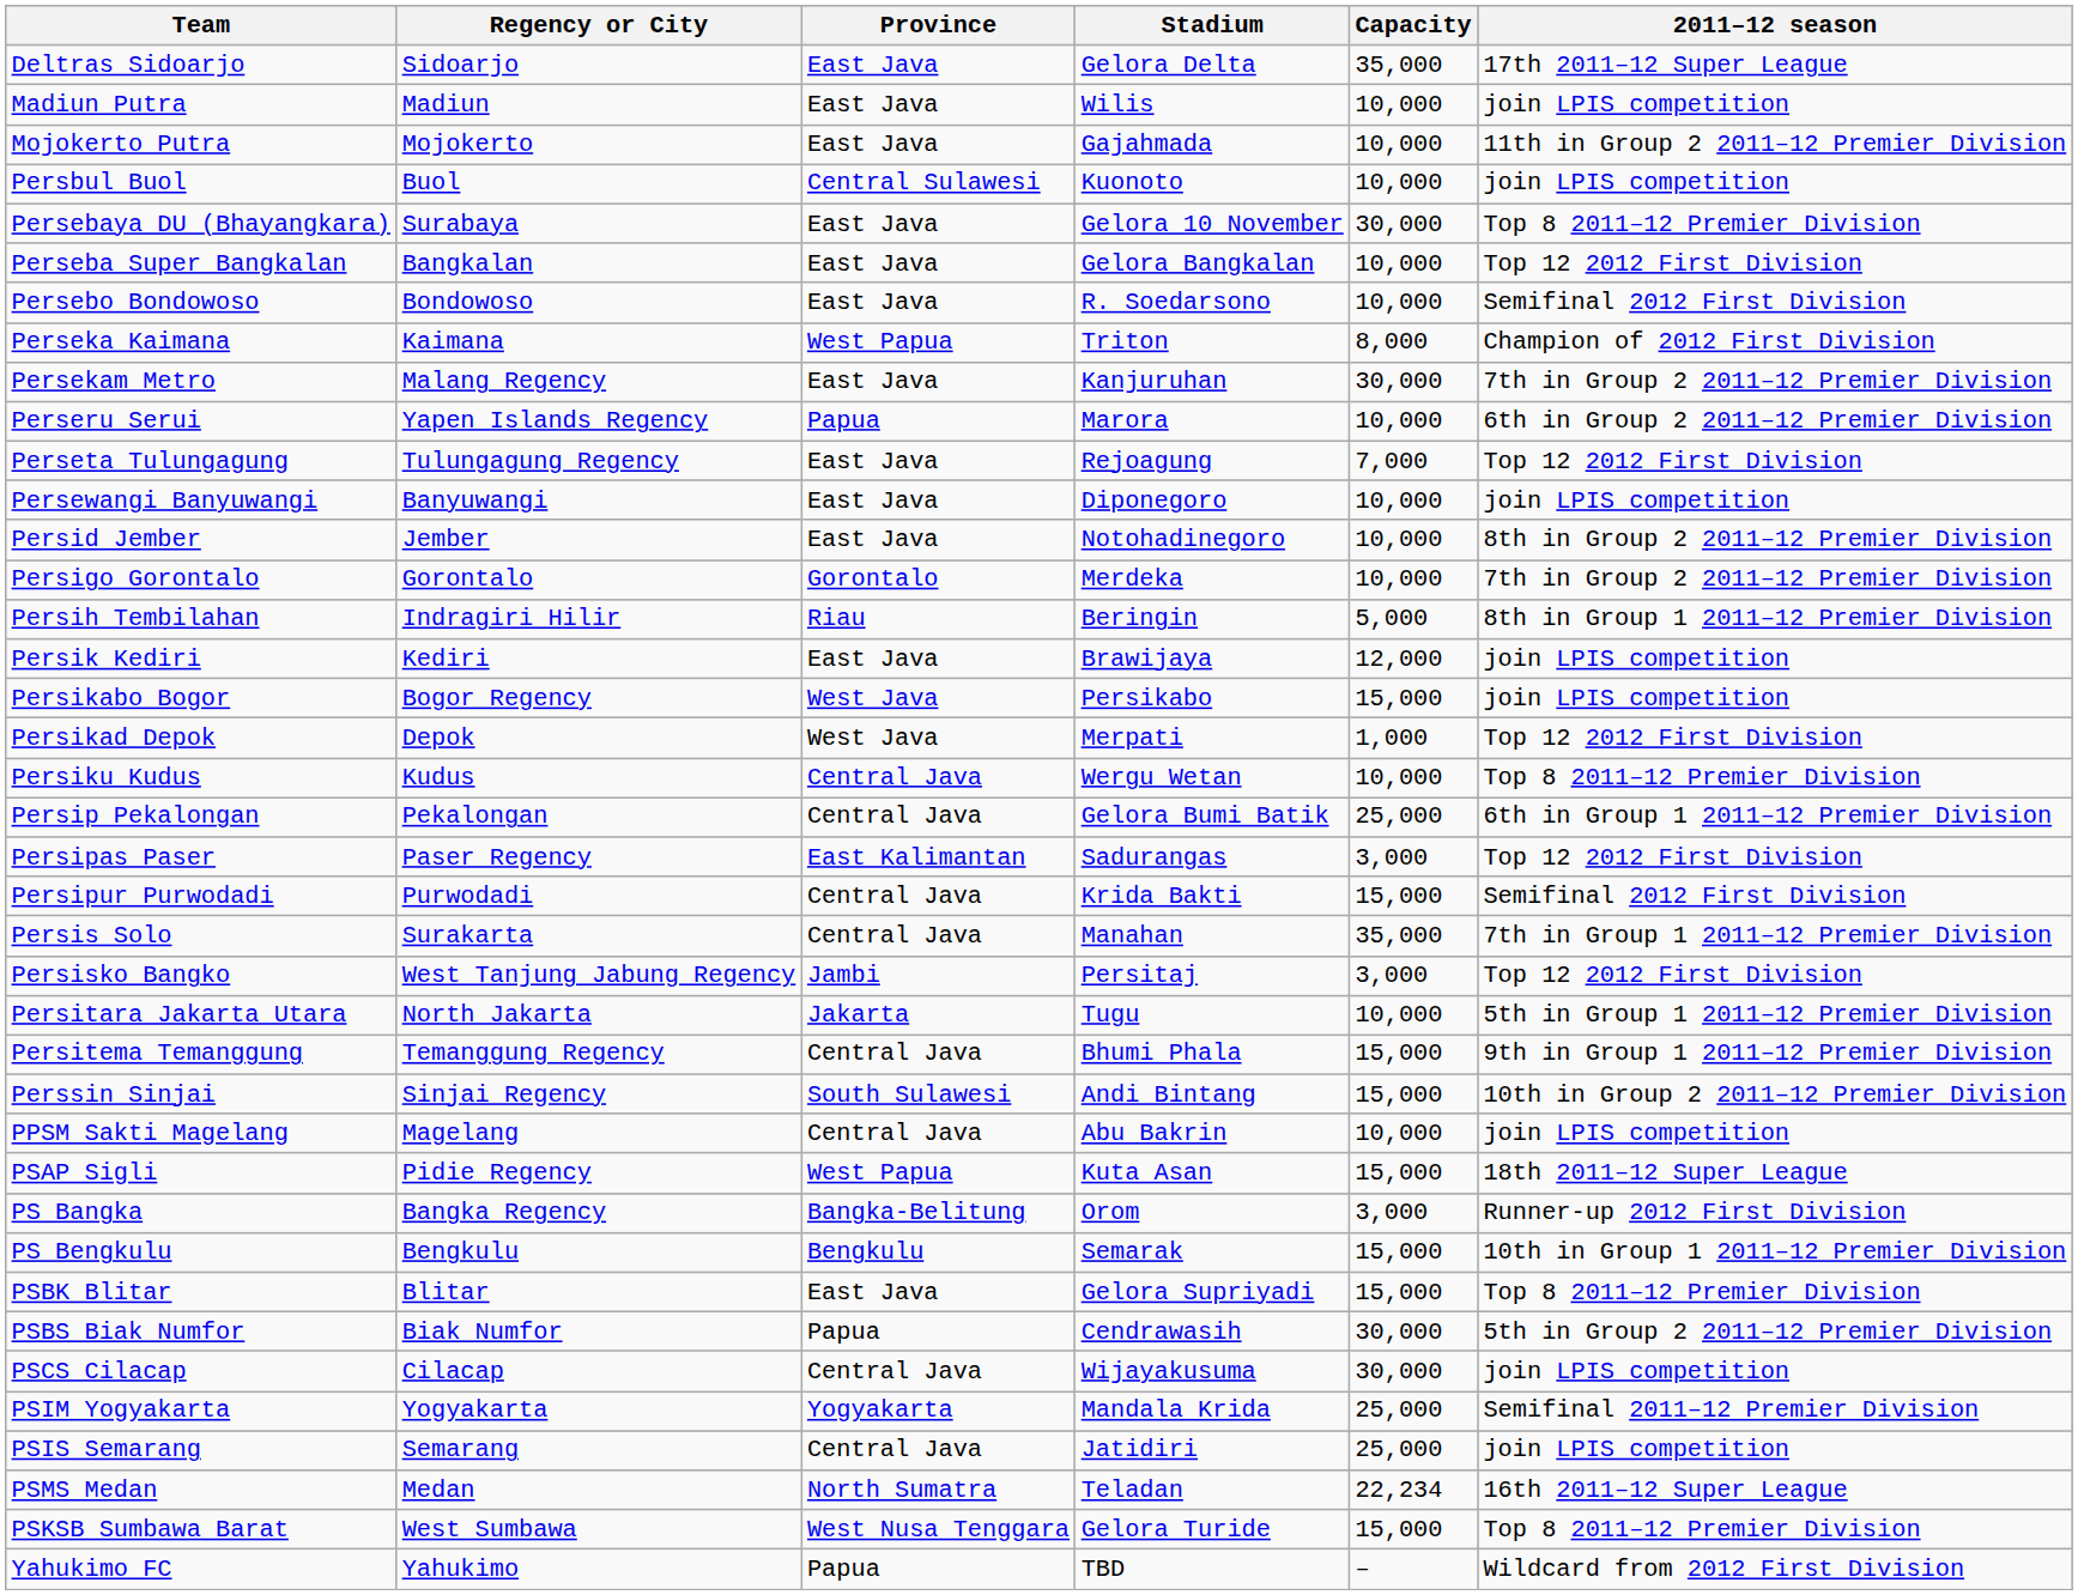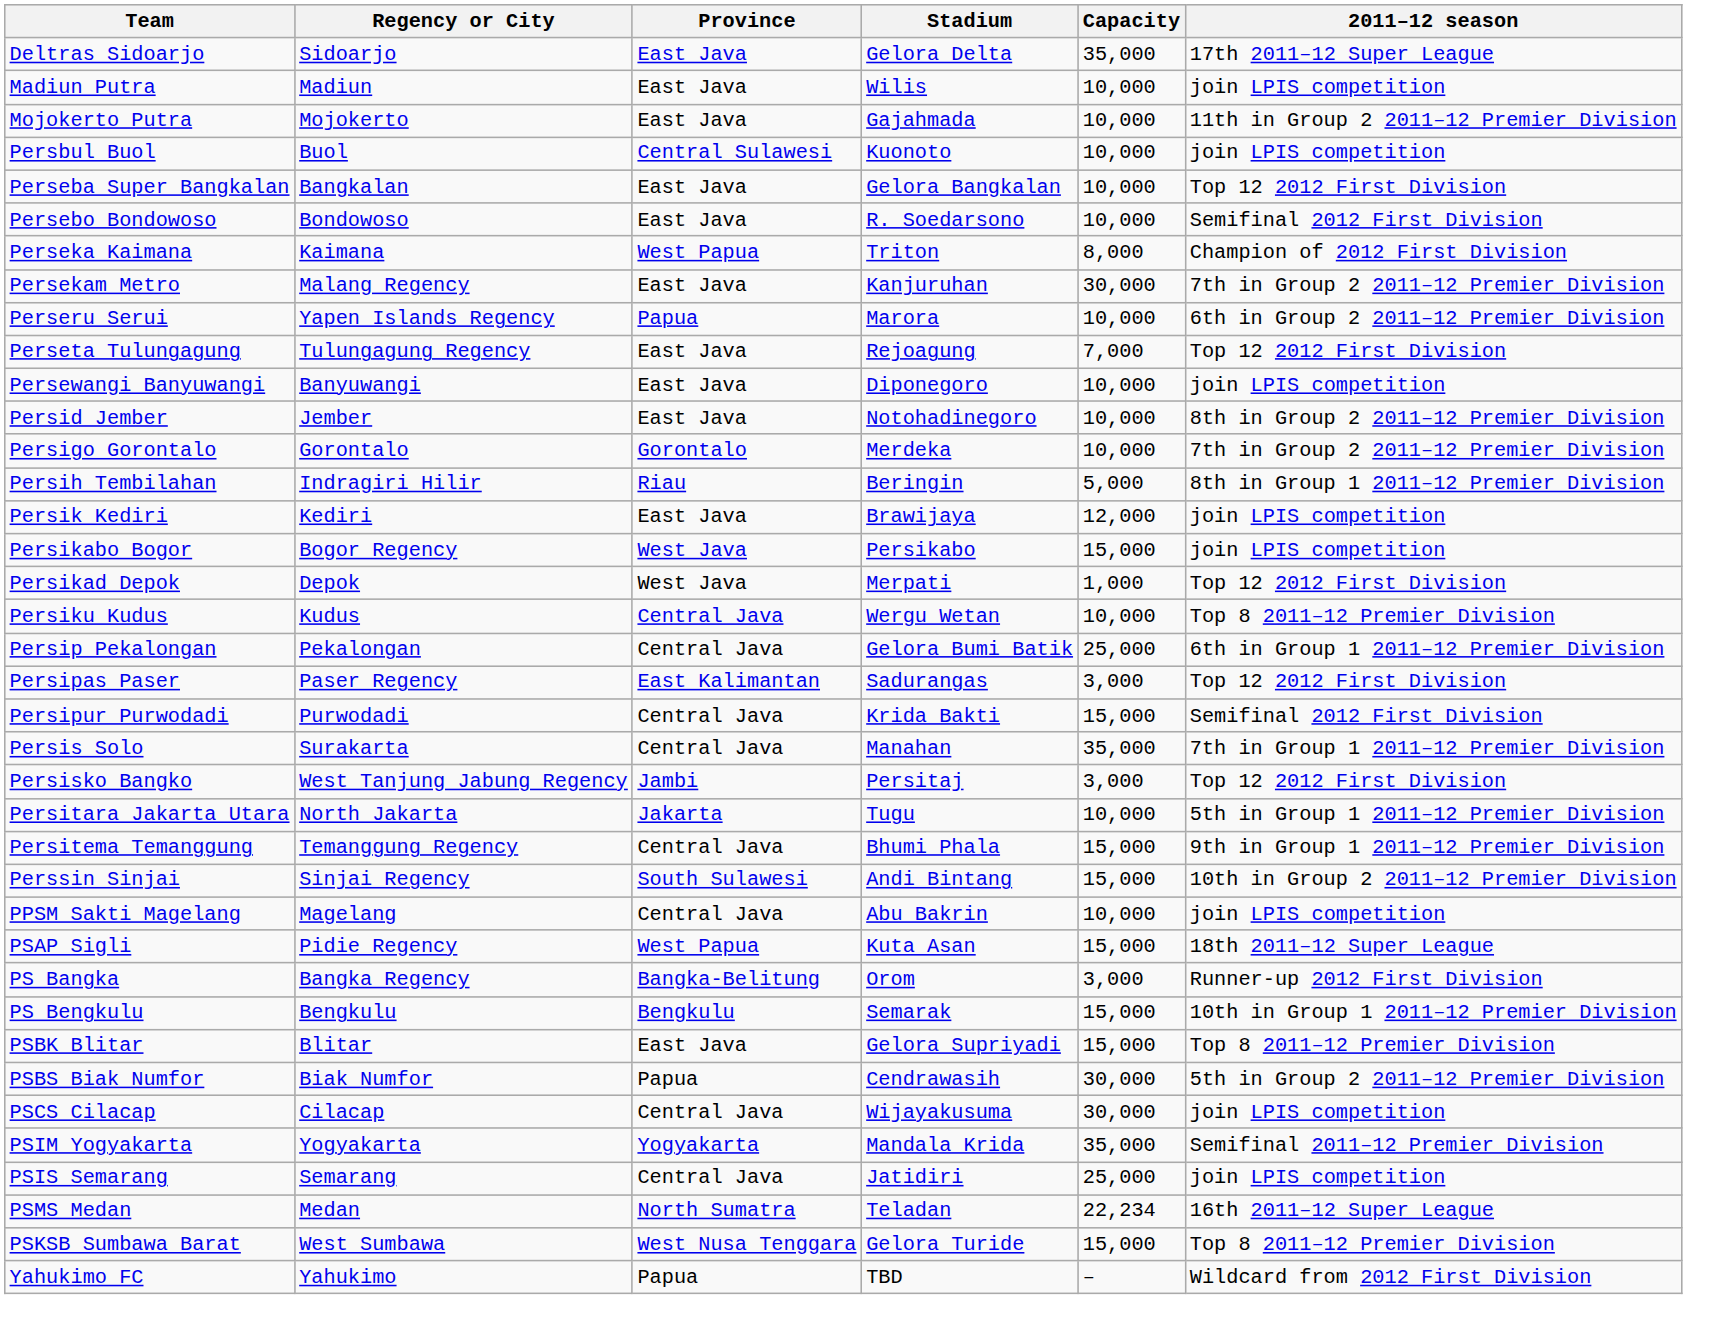 <table class="wikitable sortable">
 <tr>
 <th>Team</th>
 <th>Regency or City</th>
 <th>Province</th>
 <th>Stadium</th>
 <th>Capacity</th>
 <th>2011–12 season</th>
 </tr>
 <tr>
 <td><a href='#'>Deltras Sidoarjo</a></td>
 <td><a href='#'>Sidoarjo</a></td>
 <td><a href='#'>East Java</a></td>
 <td><a href='#'>Gelora Delta</a></td>
 <td>35,000</td>
 <td>17th <a href='#'>2011–12 Super League</a></td>
 </tr>
 <tr>
 <td><a href='#'>Madiun Putra</a></td>
 <td><a href='#'>Madiun</a></td>
 <td>East Java</td>
 <td><a href='#'>Wilis</a></td>
 <td>10,000</td>
 <td>join <a href='#'>LPIS competition</a></td>
 </tr>
 <tr>
 <td><a href='#'>Mojokerto Putra</a></td>
 <td><a href='#'>Mojokerto</a></td>
 <td>East Java</td>
 <td><a href='#'>Gajahmada</a></td>
 <td>10,000</td>
 <td>11th in Group 2 <a href='#'>2011–12 Premier Division</a></td>
 </tr>
 <tr>
 <td><a href='#'>Persbul Buol</a></td>
 <td><a href='#'>Buol</a></td>
 <td><a href='#'>Central Sulawesi</a></td>
 <td><a href='#'>Kuonoto</a></td>
 <td>10,000</td>
 <td>join <a href='#'>LPIS competition</a></td>
-</tr>
-<tr>
-<td><a href='#'>Persebaya DU (Bhayangkara)</a></td>
-<td><a href='#'>Surabaya</a></td>
-<td>East Java</td>
-<td><a href='#'>Gelora 10 November</a></td>
-<td>30,000</td>
-<td>Top 8 <a href='#'>2011–12 Premier Division</a></td>
 </tr>
 <tr>
 <td><a href='#'>Perseba Super Bangkalan</a></td>
 <td><a href='#'>Bangkalan</a></td>
 <td>East Java</td>
 <td><a href='#'>Gelora Bangkalan</a></td>
 <td>10,000</td>
 <td>Top 12 <a href='#'>2012 First Division</a></td>
 </tr>
 <tr>
 <td><a href='#'>Persebo Bondowoso</a></td>
 <td><a href='#'>Bondowoso</a></td>
 <td>East Java</td>
 <td><a href='#'>R. Soedarsono</a></td>
 <td>10,000</td>
 <td>Semifinal <a href='#'>2012 First Division</a></td>
 </tr>
 <tr>
 <td><a href='#'>Perseka Kaimana</a></td>
 <td><a href='#'>Kaimana</a></td>
 <td><a href='#'>West Papua</a></td>
 <td><a href='#'>Triton</a></td>
 <td>8,000</td>
 <td>Champion of <a href='#'>2012 First Division</a></td>
 </tr>
 <tr>
 <td><a href='#'>Persekam Metro</a></td>
 <td><a href='#'>Malang Regency</a></td>
 <td>East Java</td>
 <td><a href='#'>Kanjuruhan</a></td>
 <td>30,000</td>
 <td>7th in Group 2 <a href='#'>2011–12 Premier Division</a></td>
 </tr>
 <tr>
 <td><a href='#'>Perseru Serui</a></td>
 <td><a href='#'>Yapen Islands Regency</a></td>
 <td><a href='#'>Papua</a></td>
 <td><a href='#'>Marora</a></td>
 <td>10,000</td>
 <td>6th in Group 2 <a href='#'>2011–12 Premier Division</a></td>
 </tr>
 <tr>
 <td><a href='#'>Perseta Tulungagung</a></td>
 <td><a href='#'>Tulungagung Regency</a></td>
 <td>East Java</td>
 <td><a href='#'>Rejoagung</a></td>
 <td>7,000</td>
 <td>Top 12 <a href='#'>2012 First Division</a></td>
 </tr>
 <tr>
 <td><a href='#'>Persewangi Banyuwangi</a></td>
 <td><a href='#'>Banyuwangi</a></td>
 <td>East Java</td>
 <td><a href='#'>Diponegoro</a></td>
 <td>10,000</td>
 <td>join <a href='#'>LPIS competition</a></td>
 </tr>
 <tr>
 <td><a href='#'>Persid Jember</a></td>
 <td><a href='#'>Jember</a></td>
 <td>East Java</td>
 <td><a href='#'>Notohadinegoro</a></td>
 <td>10,000</td>
 <td>8th in Group 2 <a href='#'>2011–12 Premier Division</a></td>
 </tr>
 <tr>
 <td><a href='#'>Persigo Gorontalo</a></td>
 <td><a href='#'>Gorontalo</a></td>
 <td><a href='#'>Gorontalo</a></td>
 <td><a href='#'>Merdeka</a></td>
 <td>10,000</td>
 <td>7th in Group 2 <a href='#'>2011–12 Premier Division</a></td>
 </tr>
 <tr>
 <td><a href='#'>Persih Tembilahan</a></td>
 <td><a href='#'>Indragiri Hilir</a></td>
 <td><a href='#'>Riau</a></td>
 <td><a href='#'>Beringin</a></td>
 <td>5,000</td>
 <td>8th in Group 1 <a href='#'>2011–12 Premier Division</a></td>
 </tr>
 <tr>
 <td><a href='#'>Persik Kediri</a></td>
 <td><a href='#'>Kediri</a></td>
 <td>East Java</td>
 <td><a href='#'>Brawijaya</a></td>
 <td>12,000</td>
 <td>join <a href='#'>LPIS competition</a></td>
 </tr>
 <tr>
 <td><a href='#'>Persikabo Bogor</a></td>
 <td><a href='#'>Bogor Regency</a></td>
 <td><a href='#'>West Java</a></td>
 <td><a href='#'>Persikabo</a></td>
 <td>15,000</td>
 <td>join <a href='#'>LPIS competition</a></td>
 </tr>
 <tr>
 <td><a href='#'>Persikad Depok</a></td>
 <td><a href='#'>Depok</a></td>
 <td>West Java</td>
 <td><a href='#'>Merpati</a></td>
 <td>1,000</td>
 <td>Top 12 <a href='#'>2012 First Division</a></td>
 </tr>
 <tr>
 <td><a href='#'>Persiku Kudus</a></td>
 <td><a href='#'>Kudus</a></td>
 <td><a href='#'>Central Java</a></td>
 <td><a href='#'>Wergu Wetan</a></td>
 <td>10,000</td>
 <td>Top 8 <a href='#'>2011–12 Premier Division</a></td>
 </tr>
 <tr>
 <td><a href='#'>Persip Pekalongan</a></td>
 <td><a href='#'>Pekalongan</a></td>
 <td>Central Java</td>
 <td><a href='#'>Gelora Bumi Batik</a></td>
 <td>25,000</td>
 <td>6th in Group 1 <a href='#'>2011–12 Premier Division</a></td>
 </tr>
 <tr>
 <td><a href='#'>Persipas Paser</a></td>
 <td><a href='#'>Paser Regency</a></td>
 <td><a href='#'>East Kalimantan</a></td>
 <td><a href='#'>Sadurangas</a></td>
 <td>3,000</td>
 <td>Top 12 <a href='#'>2012 First Division</a></td>
 </tr>
 <tr>
 <td><a href='#'>Persipur Purwodadi</a></td>
 <td><a href='#'>Purwodadi</a></td>
 <td>Central Java</td>
 <td><a href='#'>Krida Bakti</a></td>
 <td>15,000</td>
 <td>Semifinal <a href='#'>2012 First Division</a></td>
 </tr>
 <tr>
 <td><a href='#'>Persis Solo</a></td>
 <td><a href='#'>Surakarta</a></td>
 <td>Central Java</td>
 <td><a href='#'>Manahan</a></td>
 <td>35,000</td>
 <td>7th in Group 1 <a href='#'>2011–12 Premier Division</a></td>
 </tr>
 <tr>
 <td><a href='#'>Persisko Bangko</a></td>
 <td><a href='#'>West Tanjung Jabung Regency</a></td>
 <td><a href='#'>Jambi</a></td>
 <td><a href='#'>Persitaj</a></td>
 <td>3,000</td>
 <td>Top 12 <a href='#'>2012 First Division</a></td>
 </tr>
 <tr>
 <td><a href='#'>Persitara Jakarta Utara</a></td>
 <td><a href='#'>North Jakarta</a></td>
 <td><a href='#'>Jakarta</a></td>
 <td><a href='#'>Tugu</a></td>
 <td>10,000</td>
 <td>5th in Group 1 <a href='#'>2011–12 Premier Division</a></td>
 </tr>
 <tr>
 <td><a href='#'>Persitema Temanggung</a></td>
 <td><a href='#'>Temanggung Regency</a></td>
 <td>Central Java</td>
 <td><a href='#'>Bhumi Phala</a></td>
 <td>15,000</td>
 <td>9th in Group 1 <a href='#'>2011–12 Premier Division</a></td>
 </tr>
 <tr>
 <td><a href='#'>Perssin Sinjai</a></td>
 <td><a href='#'>Sinjai Regency</a></td>
 <td><a href='#'>South Sulawesi</a></td>
 <td><a href='#'>Andi Bintang</a></td>
 <td>15,000</td>
 <td>10th in Group 2 <a href='#'>2011–12 Premier Division</a></td>
 </tr>
 <tr>
 <td><a href='#'>PPSM Sakti Magelang</a></td>
 <td><a href='#'>Magelang</a></td>
 <td>Central Java</td>
 <td><a href='#'>Abu Bakrin</a></td>
 <td>10,000</td>
 <td>join <a href='#'>LPIS competition</a></td>
 </tr>
 <tr>
 <td><a href='#'>PSAP Sigli</a></td>
 <td><a href='#'>Pidie Regency</a></td>
 <td><a href='#'>West Papua</a></td>
 <td><a href='#'>Kuta Asan</a></td>
 <td>15,000</td>
 <td>18th <a href='#'>2011–12 Super League</a></td>
 </tr>
 <tr>
 <td><a href='#'>PS Bangka</a></td>
 <td><a href='#'>Bangka Regency</a></td>
 <td><a href='#'>Bangka-Belitung</a></td>
 <td><a href='#'>Orom</a></td>
 <td>3,000</td>
 <td>Runner-up <a href='#'>2012 First Division</a></td>
 </tr>
 <tr>
 <td><a href='#'>PS Bengkulu</a></td>
 <td><a href='#'>Bengkulu</a></td>
 <td><a href='#'>Bengkulu</a></td>
 <td><a href='#'>Semarak</a></td>
 <td>15,000</td>
 <td>10th in Group 1 <a href='#'>2011–12 Premier Division</a></td>
 </tr>
 <tr>
 <td><a href='#'>PSBK Blitar</a></td>
 <td><a href='#'>Blitar</a></td>
 <td>East Java</td>
 <td><a href='#'>Gelora Supriyadi</a></td>
 <td>15,000</td>
 <td>Top 8 <a href='#'>2011–12 Premier Division</a></td>
 </tr>
 <tr>
 <td><a href='#'>PSBS Biak Numfor</a></td>
 <td><a href='#'>Biak Numfor</a></td>
 <td>Papua</td>
 <td><a href='#'>Cendrawasih</a></td>
 <td>30,000</td>
 <td>5th in Group 2 <a href='#'>2011–12 Premier Division</a></td>
 </tr>
 <tr>
 <td><a href='#'>PSCS Cilacap</a></td>
 <td><a href='#'>Cilacap</a></td>
 <td>Central Java</td>
 <td><a href='#'>Wijayakusuma</a></td>
 <td>30,000</td>
 <td>join <a href='#'>LPIS competition</a></td>
 </tr>
 <tr>
 <td><a href='#'>PSIM Yogyakarta</a></td>
 <td><a href='#'>Yogyakarta</a></td>
 <td><a href='#'>Yogyakarta</a></td>
 <td><a href='#'>Mandala Krida</a></td>
-<td>25,000</td>
+<td>35,000</td>
 <td>Semifinal <a href='#'>2011–12 Premier Division</a></td>
 </tr>
 <tr>
 <td><a href='#'>PSIS Semarang</a></td>
 <td><a href='#'>Semarang</a></td>
 <td>Central Java</td>
 <td><a href='#'>Jatidiri</a></td>
 <td>25,000</td>
 <td>join <a href='#'>LPIS competition</a></td>
 </tr>
 <tr>
 <td><a href='#'>PSMS Medan</a></td>
 <td><a href='#'>Medan</a></td>
 <td><a href='#'>North Sumatra</a></td>
 <td><a href='#'>Teladan</a></td>
 <td>22,234</td>
 <td>16th <a href='#'>2011–12 Super League</a></td>
 </tr>
 <tr>
 <td><a href='#'>PSKSB Sumbawa Barat</a></td>
 <td><a href='#'>West Sumbawa</a></td>
 <td><a href='#'>West Nusa Tenggara</a></td>
 <td><a href='#'>Gelora Turide</a></td>
 <td>15,000</td>
 <td>Top 8 <a href='#'>2011–12 Premier Division</a></td>
 </tr>
 <tr>
 <td><a href='#'>Yahukimo FC</a></td>
 <td><a href='#'>Yahukimo</a></td>
 <td>Papua</td>
 <td>TBD</td>
 <td>–</td>
 <td>Wildcard from <a href='#'>2012 First Division</a></td>
 </tr>
 </table>
